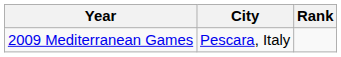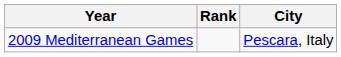 <table class="sortable wikitable">
 <tr>
 <th>Year</th>
+<th>Rank</th>
 <th>City</th>
-<th>Rank</th>
 </tr>
 <tr>
 <td><a href='#'>2009 Mediterranean Games</a></td>
+<td></td>
 <td><a href='#'>Pescara</a>, Italy</td>
-<td></td>
 </tr>
 </table>
